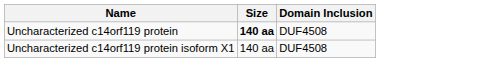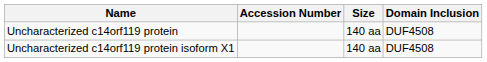 <table class="wikitable">
 <tr>
 <th>Name</th>
+<th>Accession Number</th>
 <th>Size</th>
 <th>Domain Inclusion</th>
 </tr>
 <tr>
 <td>Uncharacterized c14orf119 protein</td>
-<td><strong>140 aa</strong></td>
+<td></td>
+<td>140 aa</td>
 <td>DUF4508</td>
 </tr>
 <tr>
 <td>Uncharacterized c14orf119 protein isoform X1</td>
+<td></td>
 <td>140 aa</td>
 <td>DUF4508</td>
 </tr>
 </table>
